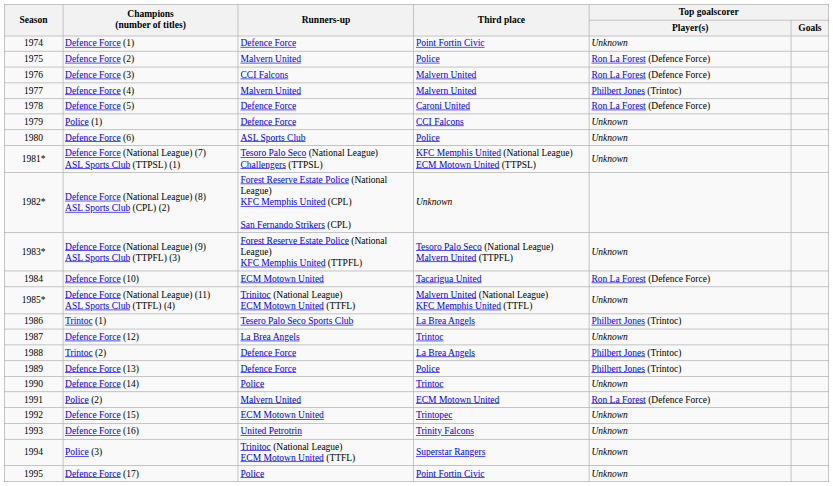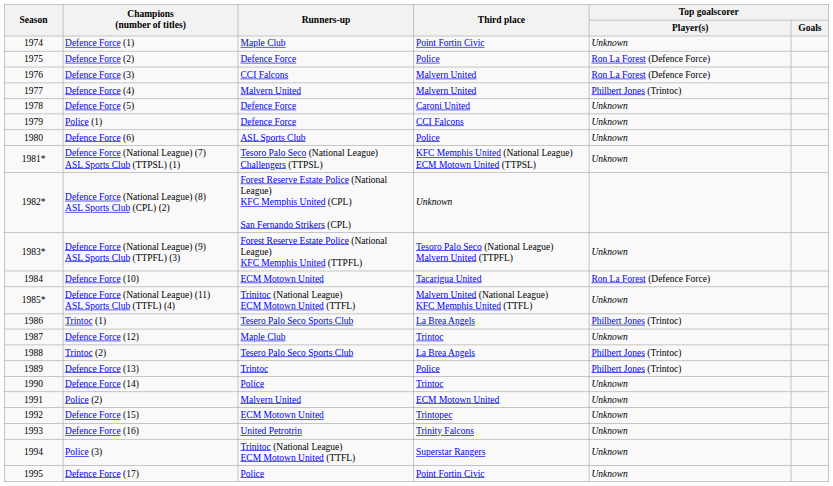 <table class="wikitable" style="text-align:left; font-size:90%;">
 <tr>
 <th rowspan=2 width=5%>Season</th>
 <th rowspan=2 width=15%>Champions<br>(number of titles)</th>
 <th rowspan=2 width=15%>Runners-up</th>
 <th rowspan=2 width=15%>Third place</th>
 <th colspan=2 width=20%>Top goalscorer</th>
 </tr>
 <tr>
 <th width=260>Player(s)</th>
 <th>Goals</th>
 </tr>
 <tr>
 <td align=center>1974</td>
 <td><a href='#'>Defence Force</a> (1)</td>
-<td><a href='#'>Defence Force</a></td>
+<td><a href='#'>Maple Club</a></td>
 <td><a href='#'>Point Fortin Civic</a></td>
 <td><em>Unknown</em></td>
 <td></td>
 </tr>
 <tr>
 <td align=center>1975</td>
 <td><a href='#'>Defence Force</a> (2)</td>
-<td><a href='#'>Malvern United</a></td>
+<td><a href='#'>Defence Force</a></td>
 <td><a href='#'>Police</a></td>
 <td><a href='#'>Ron La Forest</a> (Defence Force)</td>
 <td></td>
 </tr>
 <tr>
 <td align=center>1976</td>
 <td><a href='#'>Defence Force</a> (3)</td>
 <td><a href='#'>CCI Falcons</a></td>
 <td><a href='#'>Malvern United</a></td>
 <td><a href='#'>Ron La Forest</a> (Defence Force)</td>
 <td></td>
 </tr>
 <tr>
 <td align=center>1977</td>
 <td><a href='#'>Defence Force</a> (4)</td>
 <td><a href='#'>Malvern United</a></td>
 <td><a href='#'>Malvern United</a></td>
 <td><a href='#'>Philbert Jones</a> (Trintoc)</td>
 <td></td>
 </tr>
 <tr>
 <td align=center>1978</td>
 <td><a href='#'>Defence Force</a> (5)</td>
 <td><a href='#'>Defence Force</a></td>
 <td><a href='#'>Caroni United</a></td>
-<td><a href='#'>Ron La Forest</a> (Defence Force)</td>
+<td><em>Unknown</em></td>
 <td></td>
 </tr>
 <tr>
 <td align=center>1979</td>
 <td><a href='#'>Police</a> (1)</td>
 <td><a href='#'>Defence Force</a></td>
 <td><a href='#'>CCI Falcons</a></td>
 <td><em>Unknown</em></td>
 <td></td>
 </tr>
 <tr>
 <td align=center>1980</td>
 <td><a href='#'>Defence Force</a> (6)</td>
 <td><a href='#'>ASL Sports Club</a></td>
 <td><a href='#'>Police</a></td>
 <td><em>Unknown</em></td>
 <td></td>
 </tr>
 <tr>
 <td align=center>1981*</td>
 <td><a href='#'>Defence Force</a> (National League) (7)<br><a href='#'>ASL Sports Club</a> (TTPSL) (1)</td>
 <td><a href='#'>Tesoro Palo Seco</a> (National League)<br><a href='#'>Challengers</a> (TTPSL)</td>
 <td><a href='#'>KFC Memphis United</a> (National League)<br><a href='#'>ECM Motown United</a> (TTPSL)</td>
 <td><em>Unknown</em></td>
 <td></td>
 </tr>
 <tr>
 <td align=center>1982*</td>
 <td><a href='#'>Defence Force</a> (National League) (8)<br><a href='#'>ASL Sports Club</a> (CPL) (2)</td>
 <td><a href='#'>Forest Reserve Estate Police</a> (National League)<br><a href='#'>KFC Memphis United</a> (CPL)<br><br><a href='#'>San Fernando Strikers</a> (CPL)</td>
 <td><em>Unknown</em></td>
 <td></td>
 </tr>
 <tr>
 <td align=center>1983*</td>
 <td><a href='#'>Defence Force</a> (National League) (9)<br><a href='#'>ASL Sports Club</a> (TTPFL) (3)</td>
 <td><a href='#'>Forest Reserve Estate Police</a> (National League)<br><a href='#'>KFC Memphis United</a> (TTPFL)</td>
 <td><a href='#'>Tesoro Palo Seco</a> (National League)<br><a href='#'>Malvern United</a> (TTPFL)</td>
 <td><em>Unknown</em></td>
 <td></td>
 </tr>
 <tr>
 <td align=center>1984</td>
 <td><a href='#'>Defence Force</a> (10)</td>
 <td><a href='#'>ECM Motown United</a></td>
 <td><a href='#'>Tacarigua United</a></td>
 <td><a href='#'>Ron La Forest</a> (Defence Force)</td>
 <td></td>
 </tr>
 <tr>
 <td align=center>1985*</td>
 <td><a href='#'>Defence Force</a> (National League) (11)<br><a href='#'>ASL Sports Club</a> (TTFL) (4)</td>
 <td><a href='#'>Trinitoc</a> (National League)<br><a href='#'>ECM Motown United</a> (TTFL)</td>
 <td><a href='#'>Malvern United</a> (National League)<br><a href='#'>KFC Memphis United</a> (TTFL)</td>
 <td><em>Unknown</em></td>
 <td></td>
 </tr>
 <tr>
 <td align=center>1986</td>
 <td><a href='#'>Trintoc</a> (1)</td>
 <td><a href='#'>Tesero Palo Seco Sports Club</a></td>
 <td><a href='#'>La Brea Angels</a></td>
 <td><a href='#'>Philbert Jones</a> (Trintoc)</td>
 <td></td>
 </tr>
 <tr>
 <td align=center>1987</td>
 <td><a href='#'>Defence Force</a> (12)</td>
-<td><a href='#'>La Brea Angels</a></td>
+<td><a href='#'>Maple Club</a></td>
 <td><a href='#'>Trintoc</a></td>
 <td><em>Unknown</em></td>
 <td></td>
 </tr>
 <tr>
 <td align=center>1988</td>
 <td><a href='#'>Trintoc</a> (2)</td>
-<td><a href='#'>Defence Force</a></td>
+<td><a href='#'>Tesero Palo Seco Sports Club</a></td>
 <td><a href='#'>La Brea Angels</a></td>
 <td><a href='#'>Philbert Jones</a> (Trintoc)</td>
 <td></td>
 </tr>
 <tr>
 <td align=center>1989</td>
 <td><a href='#'>Defence Force</a> (13)</td>
-<td><a href='#'>Defence Force</a></td>
+<td><a href='#'>Trintoc</a></td>
 <td><a href='#'>Police</a></td>
 <td><a href='#'>Philbert Jones</a> (Trintoc)</td>
 <td></td>
 </tr>
 <tr>
 <td align=center>1990</td>
 <td><a href='#'>Defence Force</a> (14)</td>
 <td><a href='#'>Police</a></td>
 <td><a href='#'>Trintoc</a></td>
 <td><em>Unknown</em></td>
 <td></td>
 </tr>
 <tr>
 <td align=center>1991</td>
 <td><a href='#'>Police</a> (2)</td>
 <td><a href='#'>Malvern United</a></td>
 <td><a href='#'>ECM Motown United</a></td>
-<td><a href='#'>Ron La Forest</a> (Defence Force)</td>
+<td><em>Unknown</em></td>
 <td></td>
 </tr>
 <tr>
 <td align=center>1992</td>
 <td><a href='#'>Defence Force</a> (15)</td>
 <td><a href='#'>ECM Motown United</a></td>
 <td><a href='#'>Trintopec</a></td>
 <td><em>Unknown</em></td>
 <td></td>
 </tr>
 <tr>
 <td align=center>1993</td>
 <td><a href='#'>Defence Force</a> (16)</td>
 <td><a href='#'>United Petrotrin</a></td>
 <td><a href='#'>Trinity Falcons</a></td>
 <td><em>Unknown</em></td>
 <td></td>
 </tr>
 <tr>
 <td align=center>1994</td>
 <td><a href='#'>Police</a> (3)</td>
 <td><a href='#'>Trinitoc</a> (National League)<br><a href='#'>ECM Motown United</a> (TTFL)</td>
 <td><a href='#'>Superstar Rangers</a></td>
 <td><em>Unknown</em></td>
 <td></td>
 </tr>
 <tr>
 <td align=center>1995</td>
 <td><a href='#'>Defence Force</a> (17)</td>
 <td><a href='#'>Police</a></td>
 <td><a href='#'>Point Fortin Civic</a></td>
 <td><em>Unknown</em></td>
 <td></td>
 </tr>
 </table>
